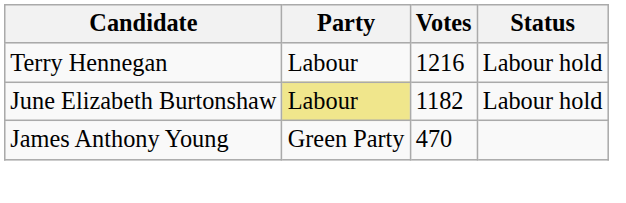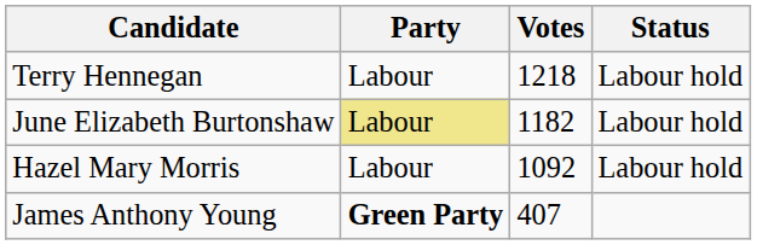 <table class="wikitable sortable">
 <tr>
 <th>Candidate</th>
 <th>Party</th>
 <th>Votes</th>
 <th>Status</th>
 </tr>
 <tr>
 <td>Terry Hennegan</td>
 <td>Labour</td>
-<td>1216</td>
+<td>1218</td>
 <td>Labour hold</td>
 </tr>
 <tr>
 <td>June Elizabeth Burtonshaw</td>
 <td style="background: khaki;">Labour</td>
 <td>1182</td>
 <td>Labour hold</td>
 </tr>
 <tr>
+<td>Hazel Mary Morris</td>
+<td>Labour</td>
+<td>1092</td>
+<td>Labour hold</td>
+</tr>
+<tr>
 <td>James Anthony Young</td>
-<td>Green Party</td>
-<td>470</td>
+<td><strong>Green Party</strong></td>
+<td>407</td>
 <td></td>
 </tr>
 </table>
